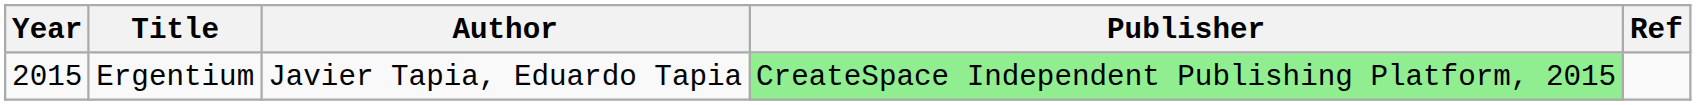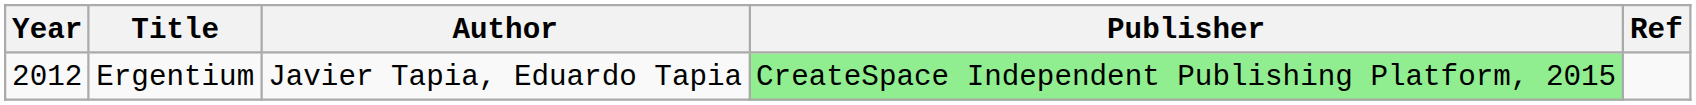 <table class="wikitable">
 <tr>
 <th>Year</th>
 <th>Title</th>
 <th>Author</th>
 <th>Publisher</th>
 <th>Ref</th>
 </tr>
 <tr>
-<td>2015</td>
+<td>2012</td>
 <td>Ergentium</td>
 <td>Javier Tapia, Eduardo Tapia</td>
 <td style="background: lightgreen;">CreateSpace Independent Publishing Platform, 2015</td>
 <td></td>
 </tr>
 </table>
